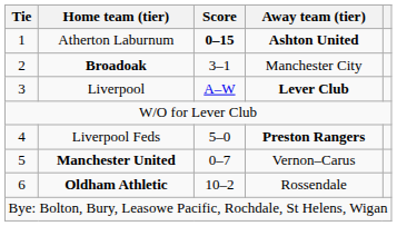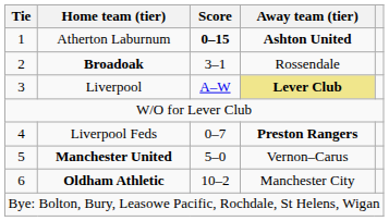 <table class="wikitable" style="text-align:center; font-size:85%">
 <tr>
 <th>Tie</th>
 <th>Home team (tier)</th>
 <th>Score</th>
 <th>Away team (tier)</th>
 <th></th>
 </tr>
 <tr>
 <td align="center">1</td>
 <td>Atherton Laburnum</td>
 <td align="center"><strong>0–15</strong></td>
 <td><strong>Ashton United</strong></td>
 <td></td>
 </tr>
 <tr>
 <td align="center">2</td>
 <td><strong>Broadoak</strong></td>
 <td align="center">3–1</td>
-<td>Manchester City</td>
+<td>Rossendale</td>
 <td></td>
 </tr>
 <tr>
 <td align="center">3</td>
 <td>Liverpool</td>
 <td align="center"><a href='#'>A–W</a></td>
-<td><strong>Lever Club</strong></td>
+<td style="background: khaki;"><strong>Lever Club</strong></td>
 <td></td>
 </tr>
 <tr>
 <td colspan="5" align="center">W/O for Lever Club</td>
 </tr>
 <tr>
 <td align="center">4</td>
 <td>Liverpool Feds</td>
-<td align="center">5–0</td>
+<td align="center">0–7</td>
 <td><strong>Preston Rangers</strong></td>
 <td></td>
 </tr>
 <tr>
 <td align="center">5</td>
 <td><strong>Manchester United</strong></td>
-<td align="center">0–7</td>
+<td align="center">5–0</td>
 <td>Vernon–Carus</td>
 <td></td>
 </tr>
 <tr>
 <td align="center">6</td>
 <td><strong>Oldham Athletic</strong></td>
 <td align="center">10–2</td>
-<td>Rossendale</td>
+<td>Manchester City</td>
 <td></td>
 </tr>
 <tr>
 <td colspan="5" align="center">Bye: Bolton, Bury, Leasowe Pacific, Rochdale, St Helens, Wigan</td>
 </tr>
 </table>
